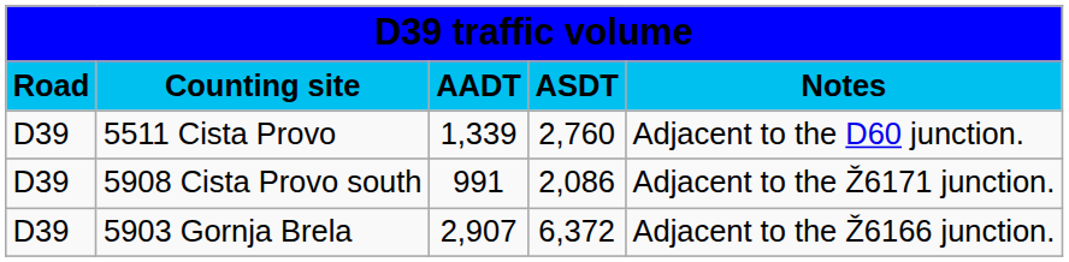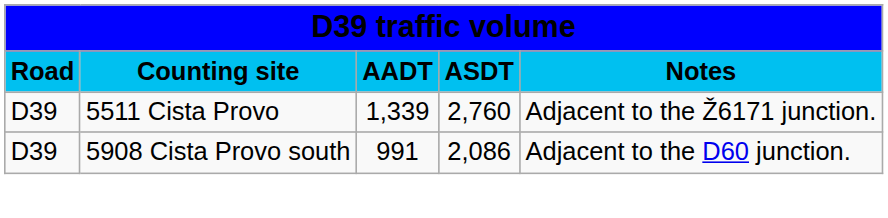 <table class="wikitable">
 <tr>
 <td colspan=5 bgcolor=blue align=center style=margin-top:15><span><big><strong>D39 traffic volume</strong></big></span></td>
 </tr>
 <tr>
 <td align=center bgcolor=00c0f0><strong>Road</strong></td>
 <td align=center bgcolor=00c0f0><strong>Counting site</strong></td>
 <td align=center bgcolor=00c0f0><strong>AADT</strong></td>
 <td align=center bgcolor=00c0f0><strong>ASDT</strong></td>
 <td align=center bgcolor=00c0f0><strong>Notes</strong></td>
 </tr>
 <tr>
 <td> D39</td>
 <td>5511 Cista Provo</td>
 <td align=center>1,339</td>
 <td align=center>2,760</td>
-<td>Adjacent to the <a href='#'>D60</a> junction.</td>
+<td>Adjacent to the Ž6171 junction.</td>
 </tr>
 <tr>
 <td> D39</td>
 <td>5908 Cista Provo south</td>
 <td align=center>991</td>
 <td align=center>2,086</td>
-<td>Adjacent to the Ž6171 junction.</td>
-</tr>
-<tr>
-<td> D39</td>
-<td>5903 Gornja Brela</td>
-<td align=center>2,907</td>
-<td align=center>6,372</td>
-<td>Adjacent to the Ž6166 junction.</td>
+<td>Adjacent to the <a href='#'>D60</a> junction.</td>
 </tr>
 </table>
